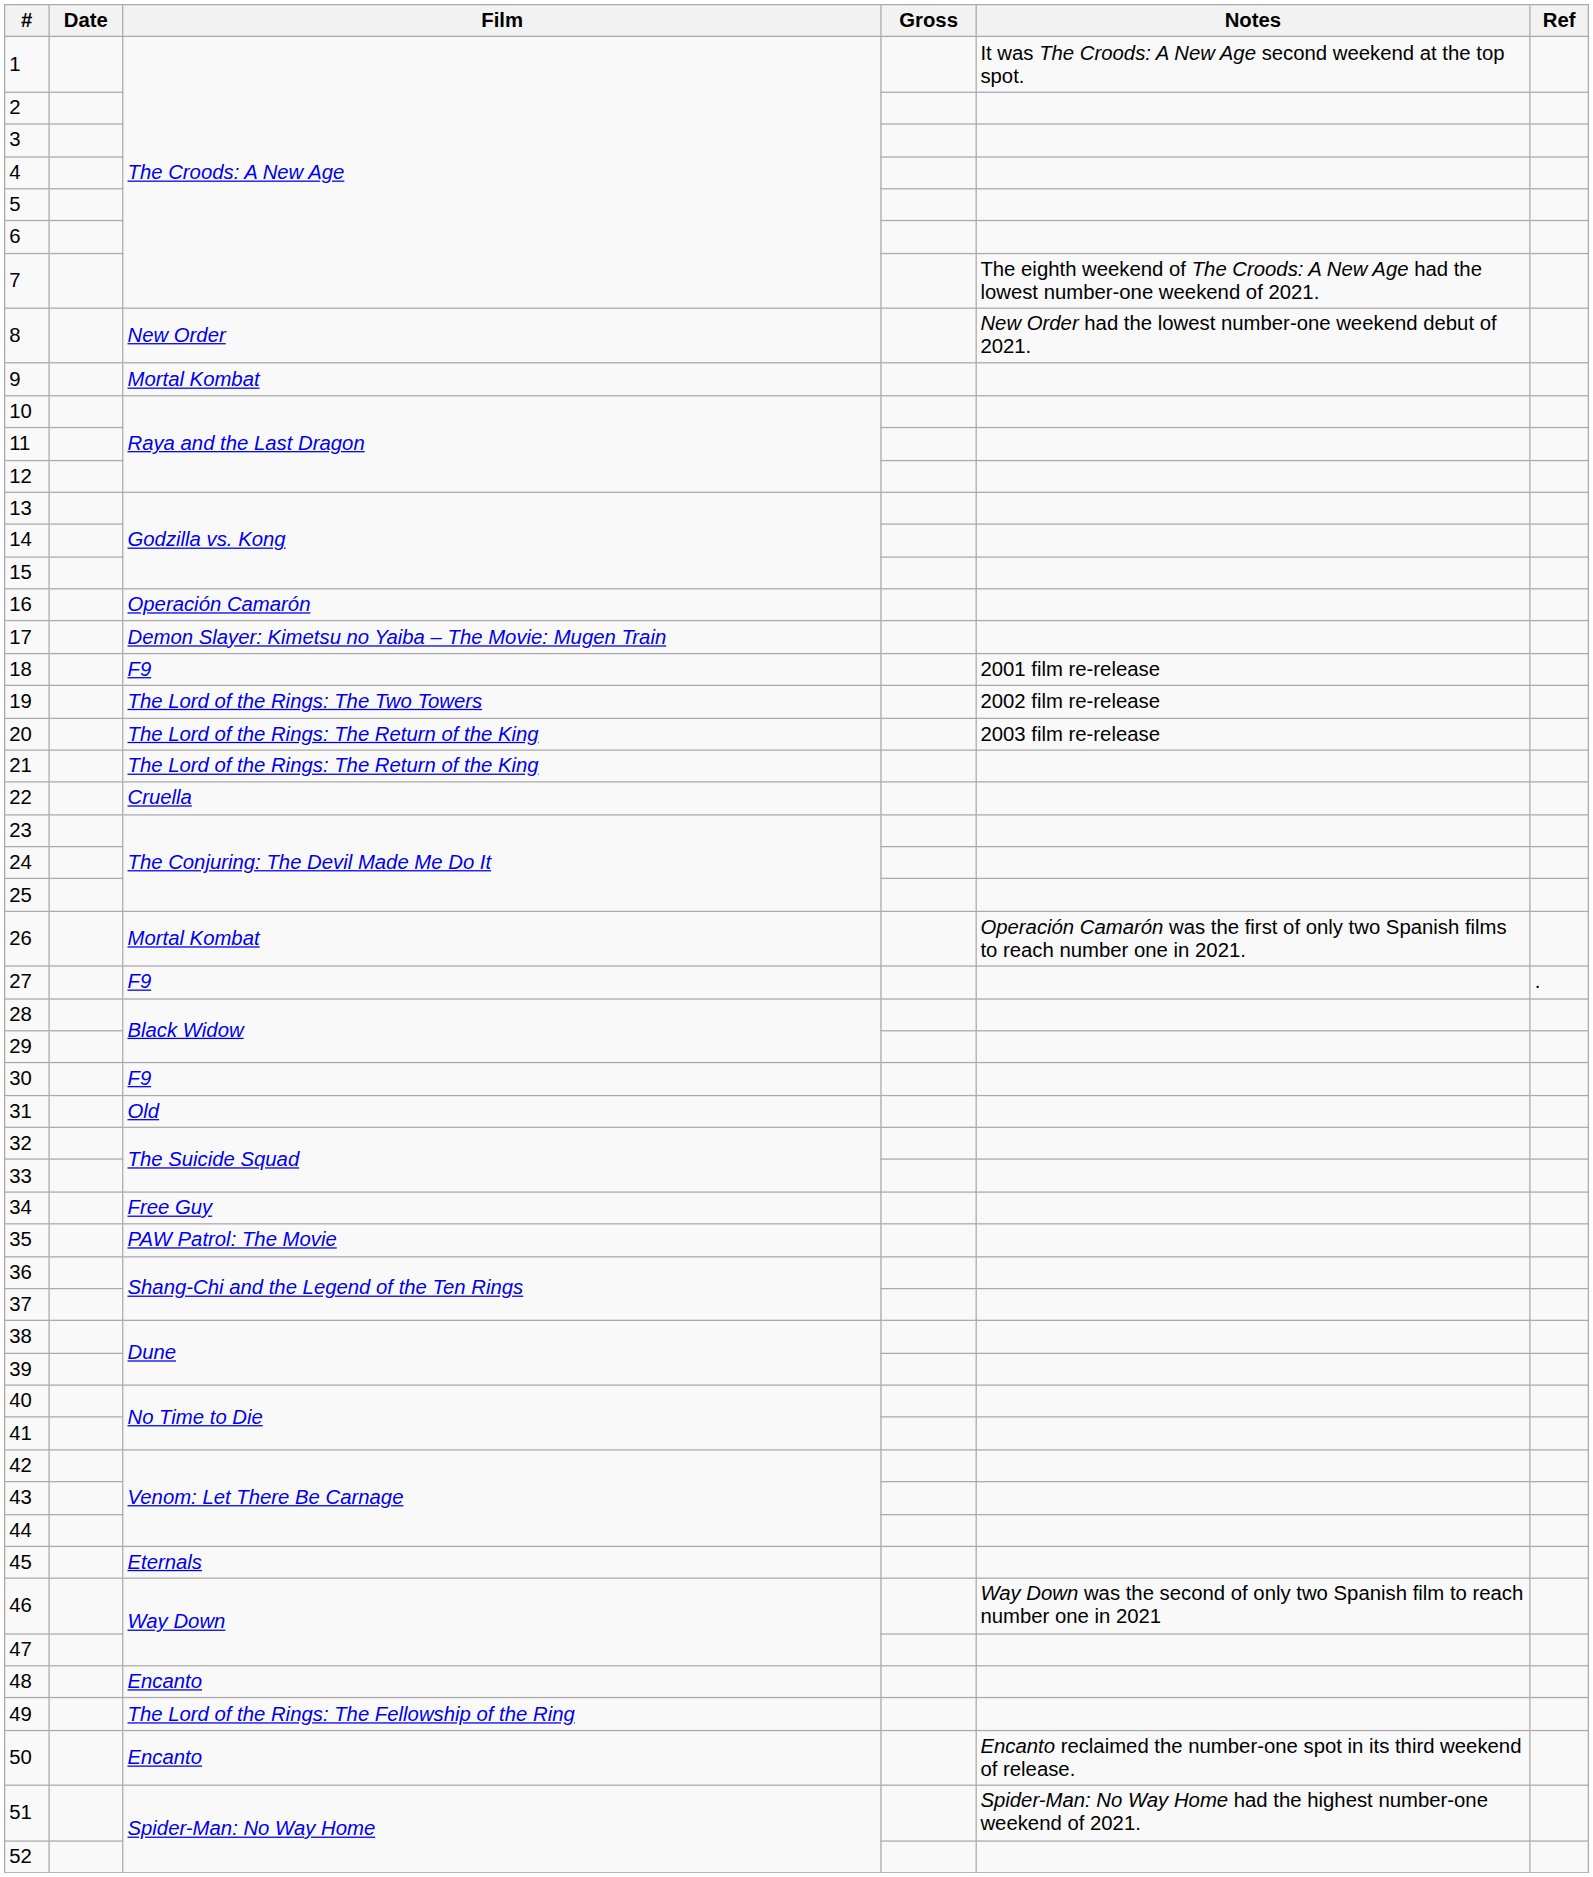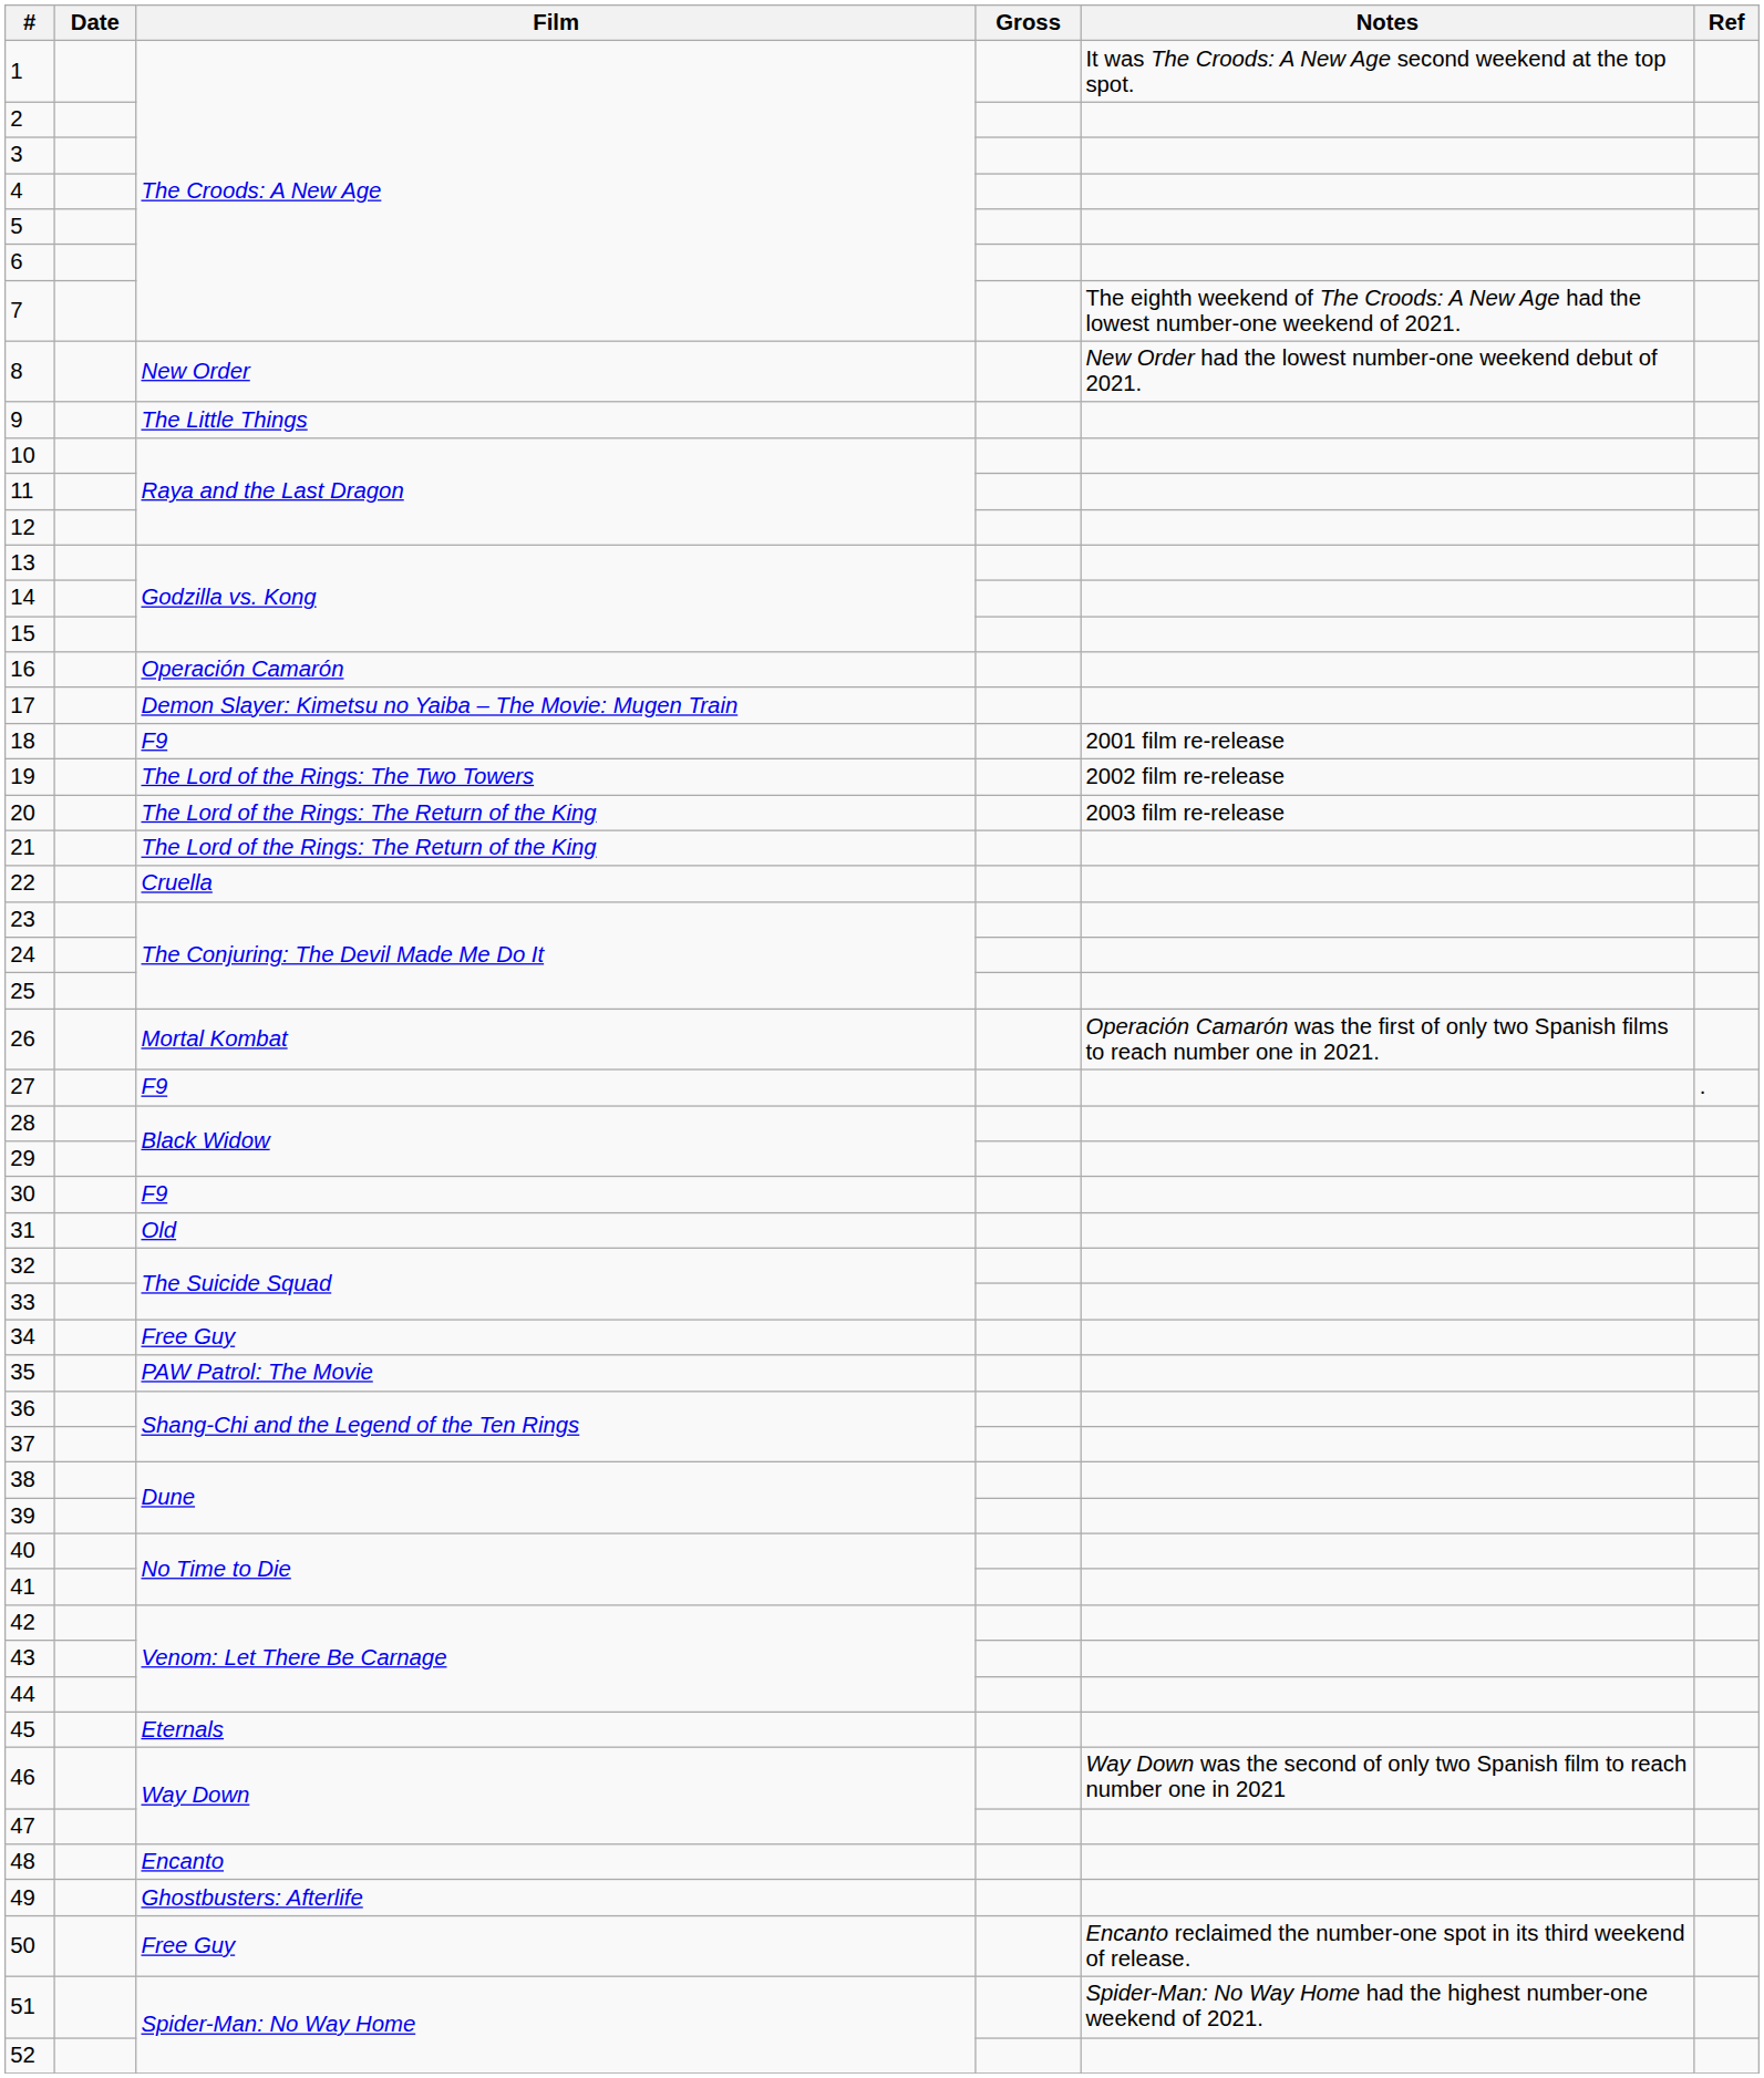 <table class="wikitable sortable">
 <tr>
 <th>#</th>
 <th>Date</th>
 <th>Film</th>
 <th>Gross</th>
 <th style="width:35%;">Notes</th>
 <th>Ref</th>
 </tr>
 <tr>
 <td>1</td>
 <td></td>
 <td rowspan="7"><em><a href='#'>The Croods: A New Age</a></em></td>
 <td></td>
 <td>It was <em>The Croods: A New Age</em> second weekend at the top spot.</td>
 <td></td>
 </tr>
 <tr>
 <td>2</td>
 <td></td>
 <td></td>
 <td></td>
 <td></td>
 </tr>
 <tr>
 <td>3</td>
 <td></td>
 <td></td>
 <td></td>
 <td></td>
 </tr>
 <tr>
 <td>4</td>
 <td></td>
 <td></td>
 <td></td>
 <td></td>
 </tr>
 <tr>
 <td>5</td>
 <td></td>
 <td></td>
 <td></td>
 <td></td>
 </tr>
 <tr>
 <td>6</td>
 <td></td>
 <td></td>
 <td></td>
 <td></td>
 </tr>
 <tr>
 <td>7</td>
 <td></td>
 <td></td>
 <td>The eighth weekend of <em>The Croods: A New Age</em> had the lowest number-one weekend of 2021.</td>
 <td></td>
 </tr>
 <tr>
 <td>8</td>
 <td></td>
 <td><em><a href='#'>New Order</a></em></td>
 <td></td>
 <td><em>New Order</em> had the lowest number-one weekend debut of 2021.</td>
 <td></td>
 </tr>
 <tr>
 <td>9</td>
 <td></td>
-<td><em><a href='#'>Mortal Kombat</a></em></td>
+<td><em><a href='#'>The Little Things</a></em></td>
 <td></td>
 <td></td>
 <td></td>
 </tr>
 <tr>
 <td>10</td>
 <td></td>
 <td rowspan="3"><em><a href='#'>Raya and the Last Dragon</a></em></td>
 <td></td>
 <td></td>
 <td></td>
 </tr>
 <tr>
 <td>11</td>
 <td></td>
 <td></td>
 <td></td>
 <td></td>
 </tr>
 <tr>
 <td>12</td>
 <td></td>
 <td></td>
 <td></td>
 <td></td>
 </tr>
 <tr>
 <td>13</td>
 <td></td>
 <td rowspan="3"><em><a href='#'>Godzilla vs. Kong</a></em></td>
 <td></td>
 <td></td>
 <td></td>
 </tr>
 <tr>
 <td>14</td>
 <td></td>
 <td></td>
 <td></td>
 <td></td>
 </tr>
 <tr>
 <td>15</td>
 <td></td>
 <td></td>
 <td></td>
 <td></td>
 </tr>
 <tr>
 <td>16</td>
 <td></td>
 <td><em><a href='#'>Operación Camarón</a></em></td>
 <td></td>
 <td></td>
 <td></td>
 </tr>
 <tr>
 <td>17</td>
 <td></td>
 <td><em><a href='#'>Demon Slayer: Kimetsu no Yaiba – The Movie: Mugen Train</a></em></td>
 <td></td>
 <td></td>
 <td></td>
 </tr>
 <tr>
 <td>18</td>
 <td></td>
 <td><em><a href='#'>F9</a></em></td>
 <td></td>
 <td>2001 film re-release</td>
 <td></td>
 </tr>
 <tr>
 <td>19</td>
 <td></td>
 <td><em><a href='#'>The Lord of the Rings: The Two Towers</a></em></td>
 <td></td>
 <td>2002 film re-release</td>
 <td></td>
 </tr>
 <tr>
 <td>20</td>
 <td></td>
 <td><em><a href='#'>The Lord of the Rings: The Return of the King</a></em></td>
 <td></td>
 <td>2003 film re-release</td>
 <td></td>
 </tr>
 <tr>
 <td>21</td>
 <td></td>
 <td><em><a href='#'>The Lord of the Rings: The Return of the King</a></em></td>
 <td></td>
 <td></td>
 <td></td>
 </tr>
 <tr>
 <td>22</td>
 <td></td>
 <td><em><a href='#'>Cruella</a></em></td>
 <td></td>
 <td></td>
 <td></td>
 </tr>
 <tr>
 <td>23</td>
 <td></td>
 <td rowspan="3"><em><a href='#'>The Conjuring: The Devil Made Me Do It</a></em></td>
 <td></td>
 <td></td>
 <td></td>
 </tr>
 <tr>
 <td>24</td>
 <td></td>
 <td></td>
 <td></td>
 <td></td>
 </tr>
 <tr>
 <td>25</td>
 <td></td>
 <td></td>
 <td></td>
 <td></td>
 </tr>
 <tr>
 <td>26</td>
 <td></td>
 <td><em><a href='#'>Mortal Kombat</a></em></td>
 <td></td>
 <td><em>Operación Camarón</em> was the first of only two Spanish films to reach number one in 2021.</td>
 <td></td>
 </tr>
 <tr>
 <td>27</td>
 <td></td>
 <td><em><a href='#'>F9</a></em></td>
 <td></td>
 <td></td>
 <td>.</td>
 </tr>
 <tr>
 <td>28</td>
 <td></td>
 <td rowspan="2"><em><a href='#'>Black Widow</a></em></td>
 <td></td>
 <td></td>
 <td></td>
 </tr>
 <tr>
 <td>29</td>
 <td></td>
 <td></td>
 <td></td>
 <td></td>
 </tr>
 <tr>
 <td>30</td>
 <td></td>
 <td><em><a href='#'>F9</a></em></td>
 <td></td>
 <td></td>
 <td></td>
 </tr>
 <tr>
 <td>31</td>
 <td></td>
 <td><em><a href='#'>Old</a></em></td>
 <td></td>
 <td></td>
 <td></td>
 </tr>
 <tr>
 <td>32</td>
 <td></td>
 <td rowspan="2"><em><a href='#'>The Suicide Squad</a></em></td>
 <td></td>
 <td></td>
 <td></td>
 </tr>
 <tr>
 <td>33</td>
 <td></td>
 <td></td>
 <td></td>
 <td></td>
 </tr>
 <tr>
 <td>34</td>
 <td></td>
 <td><em><a href='#'>Free Guy</a></em></td>
 <td></td>
 <td></td>
 <td></td>
 </tr>
 <tr>
 <td>35</td>
 <td></td>
 <td><em><a href='#'>PAW Patrol: The Movie</a></em></td>
 <td></td>
 <td></td>
 <td></td>
 </tr>
 <tr>
 <td>36</td>
 <td></td>
 <td rowspan="2"><em><a href='#'>Shang-Chi and the Legend of the Ten Rings</a></em></td>
 <td></td>
 <td></td>
 <td></td>
 </tr>
 <tr>
 <td>37</td>
 <td></td>
 <td></td>
 <td></td>
 <td></td>
 </tr>
 <tr>
 <td>38</td>
 <td></td>
 <td rowspan="2"><em><a href='#'>Dune</a></em></td>
 <td></td>
 <td></td>
 <td></td>
 </tr>
 <tr>
 <td>39</td>
 <td></td>
 <td></td>
 <td></td>
 <td></td>
 </tr>
 <tr>
 <td>40</td>
 <td></td>
 <td rowspan="2"><em><a href='#'>No Time to Die</a></em></td>
 <td></td>
 <td></td>
 <td></td>
 </tr>
 <tr>
 <td>41</td>
 <td></td>
 <td></td>
 <td></td>
 <td></td>
 </tr>
 <tr>
 <td>42</td>
 <td></td>
 <td rowspan="3"><em><a href='#'>Venom: Let There Be Carnage</a></em></td>
 <td></td>
 <td></td>
 <td></td>
 </tr>
 <tr>
 <td>43</td>
 <td></td>
 <td></td>
 <td></td>
 <td></td>
 </tr>
 <tr>
 <td>44</td>
 <td></td>
 <td></td>
 <td></td>
 <td></td>
 </tr>
 <tr>
 <td>45</td>
 <td></td>
 <td><em><a href='#'>Eternals</a></em></td>
 <td></td>
 <td></td>
 <td></td>
 </tr>
 <tr>
 <td>46</td>
 <td></td>
 <td rowspan="2"><em><a href='#'>Way Down</a></em></td>
 <td></td>
 <td><em>Way Down</em> was the second of only two Spanish film to reach number one in 2021</td>
 <td></td>
 </tr>
 <tr>
 <td>47</td>
 <td></td>
 <td></td>
 <td></td>
 <td></td>
 </tr>
 <tr>
 <td>48</td>
 <td></td>
 <td><em><a href='#'>Encanto</a></em></td>
 <td></td>
 <td></td>
 <td></td>
 </tr>
 <tr>
 <td>49</td>
 <td></td>
-<td><em><a href='#'>The Lord of the Rings: The Fellowship of the Ring</a></em></td>
+<td><em><a href='#'>Ghostbusters: Afterlife</a></em></td>
 <td></td>
 <td></td>
 <td></td>
 </tr>
 <tr>
 <td>50</td>
 <td></td>
-<td><em><a href='#'>Encanto</a></em></td>
+<td><em><a href='#'>Free Guy</a></em></td>
 <td></td>
 <td><em>Encanto</em> reclaimed the number-one spot in its third weekend of release.</td>
 <td></td>
 </tr>
 <tr>
 <td>51</td>
 <td></td>
 <td rowspan="2"><em><a href='#'>Spider-Man: No Way Home</a></em></td>
 <td></td>
 <td><em>Spider-Man: No Way Home</em> had the highest number-one weekend of 2021.</td>
 <td></td>
 </tr>
 <tr>
 <td>52</td>
 <td></td>
 <td></td>
 <td></td>
 <td></td>
 </tr>
 </table>
